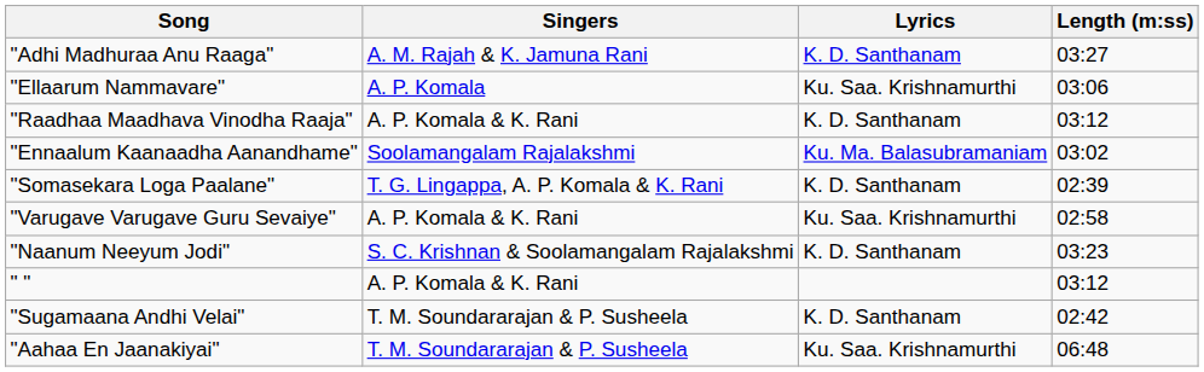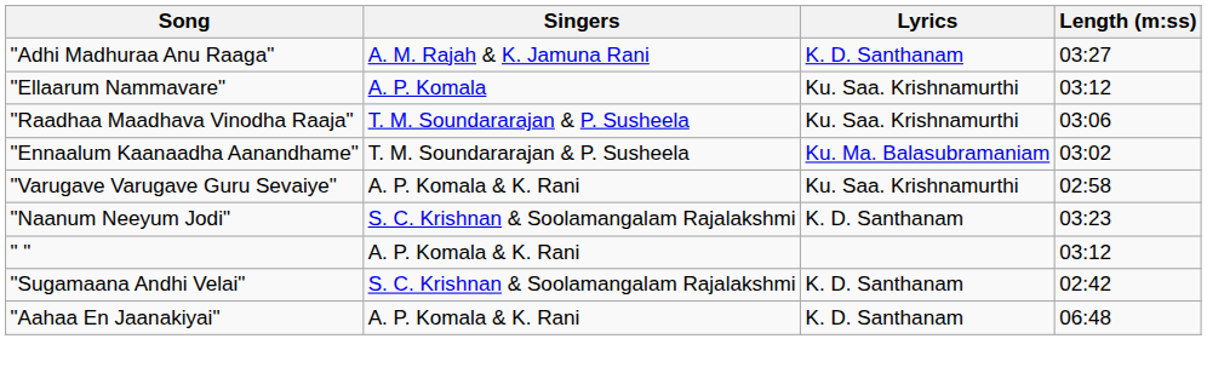 <table class="wikitable">
 <tr>
 <th>Song</th>
 <th>Singers</th>
 <th>Lyrics</th>
 <th>Length (m:ss)</th>
 </tr>
 <tr>
 <td>"Adhi Madhuraa Anu Raaga"</td>
 <td><a href='#'>A. M. Rajah</a> & <a href='#'>K. Jamuna Rani</a></td>
 <td><a href='#'>K. D. Santhanam</a></td>
 <td>03:27</td>
 </tr>
 <tr>
 <td>"Ellaarum Nammavare"</td>
 <td><a href='#'>A. P. Komala</a></td>
 <td>Ku. Saa. Krishnamurthi</td>
+<td>03:12</td>
+</tr>
+<tr>
+<td>"Raadhaa Maadhava Vinodha Raaja"</td>
+<td><a href='#'>T. M. Soundararajan</a> & <a href='#'>P. Susheela</a></td>
+<td>Ku. Saa. Krishnamurthi</td>
 <td>03:06</td>
 </tr>
 <tr>
-<td>"Raadhaa Maadhava Vinodha Raaja"</td>
-<td>A. P. Komala & K. Rani</td>
-<td>K. D. Santhanam</td>
-<td>03:12</td>
-</tr>
-<tr>
 <td>"Ennaalum Kaanaadha Aanandhame"</td>
-<td><a href='#'>Soolamangalam Rajalakshmi</a></td>
+<td>T. M. Soundararajan & P. Susheela</td>
 <td><a href='#'>Ku. Ma. Balasubramaniam</a></td>
 <td>03:02</td>
-</tr>
-<tr>
-<td>"Somasekara Loga Paalane"</td>
-<td><a href='#'>T. G. Lingappa</a>, A. P. Komala & <a href='#'>K. Rani</a></td>
-<td>K. D. Santhanam</td>
-<td>02:39</td>
 </tr>
 <tr>
 <td>"Varugave Varugave Guru Sevaiye"</td>
 <td>A. P. Komala & K. Rani</td>
 <td>Ku. Saa. Krishnamurthi</td>
 <td>02:58</td>
 </tr>
 <tr>
 <td>"Naanum Neeyum Jodi"</td>
 <td><a href='#'>S. C. Krishnan</a> & Soolamangalam Rajalakshmi</td>
 <td>K. D. Santhanam</td>
 <td>03:23</td>
 </tr>
 <tr>
 <td>" "</td>
 <td>A. P. Komala & K. Rani</td>
 <td></td>
 <td>03:12</td>
 </tr>
 <tr>
 <td>"Sugamaana Andhi Velai"</td>
-<td>T. M. Soundararajan & P. Susheela</td>
+<td><a href='#'>S. C. Krishnan</a> & Soolamangalam Rajalakshmi</td>
 <td>K. D. Santhanam</td>
 <td>02:42</td>
 </tr>
 <tr>
 <td>"Aahaa En Jaanakiyai"</td>
-<td><a href='#'>T. M. Soundararajan</a> & <a href='#'>P. Susheela</a></td>
-<td>Ku. Saa. Krishnamurthi</td>
+<td>A. P. Komala & K. Rani</td>
+<td>K. D. Santhanam</td>
 <td>06:48</td>
 </tr>
 </table>
